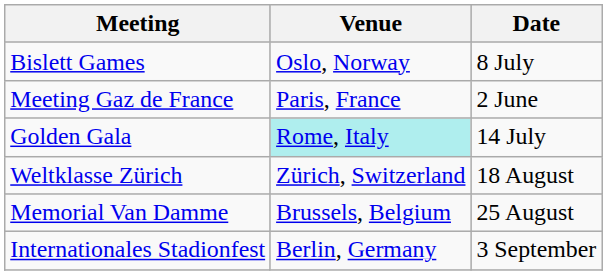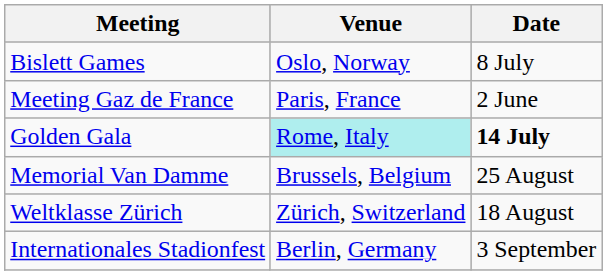 <table class=wikitable>
 <tr>
 <th>Meeting</th>
 <th>Venue</th>
 <th>Date</th>
 </tr>
 <tr>
 <td><a href='#'>Bislett Games</a></td>
 <td><a href='#'>Oslo</a>, <a href='#'>Norway</a></td>
 <td>8 July</td>
 </tr>
 <tr>
 <td><a href='#'>Meeting Gaz de France</a></td>
 <td><a href='#'>Paris</a>, <a href='#'>France</a></td>
 <td>2 June</td>
 </tr>
 <tr>
 <td><a href='#'>Golden Gala</a></td>
 <td style="background: paleturquoise;"><a href='#'>Rome</a>, <a href='#'>Italy</a></td>
-<td>14 July</td>
+<td><strong>14 July</strong></td>
+</tr>
+<tr>
+<td><a href='#'>Memorial Van Damme</a></td>
+<td><a href='#'>Brussels</a>, <a href='#'>Belgium</a></td>
+<td>25 August</td>
 </tr>
 <tr>
 <td><a href='#'>Weltklasse Zürich</a></td>
 <td><a href='#'>Zürich</a>, <a href='#'>Switzerland</a></td>
 <td>18 August</td>
 </tr>
 <tr>
-<td><a href='#'>Memorial Van Damme</a></td>
-<td><a href='#'>Brussels</a>, <a href='#'>Belgium</a></td>
-<td>25 August</td>
-</tr>
-<tr>
 <td><a href='#'>Internationales Stadionfest</a></td>
 <td><a href='#'>Berlin</a>, <a href='#'>Germany</a></td>
 <td>3 September</td>
 </tr>
 </table>
